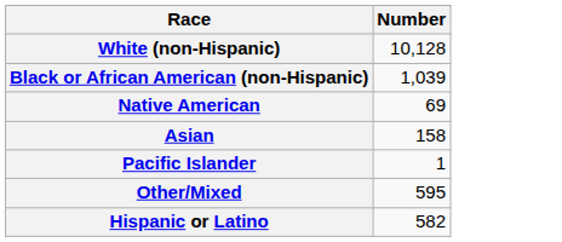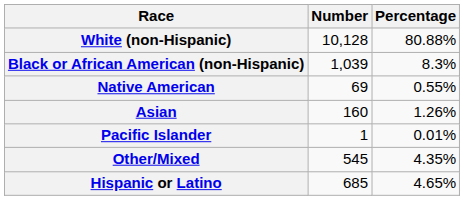 <table class="wikitable" style="text-align:right">
 <tr>
 <th scope="col">Race</th>
 <th scope="col">Number</th>
+<th scope="col">Percentage</th>
 </tr>
 <tr>
 <th scope="row"><a href='#'>White</a> (non-Hispanic)</th>
 <td>10,128</td>
+<td>80.88%</td>
 </tr>
 <tr>
 <th scope="row"><a href='#'>Black or African American</a> (non-Hispanic)</th>
 <td>1,039</td>
+<td>8.3%</td>
 </tr>
 <tr>
 <th scope="row"><a href='#'>Native American</a></th>
 <td>69</td>
+<td>0.55%</td>
 </tr>
 <tr>
 <th scope="row"><a href='#'>Asian</a></th>
-<td>158</td>
+<td>160</td>
+<td>1.26%</td>
 </tr>
 <tr>
 <th scope="row"><a href='#'>Pacific Islander</a></th>
 <td>1</td>
+<td>0.01%</td>
 </tr>
 <tr>
 <th scope="row"><a href='#'>Other/Mixed</a></th>
-<td>595</td>
+<td>545</td>
+<td>4.35%</td>
 </tr>
 <tr>
 <th scope="row"><a href='#'>Hispanic</a> or <a href='#'>Latino</a></th>
-<td>582</td>
+<td>685</td>
+<td>4.65%</td>
 </tr>
 </table>
